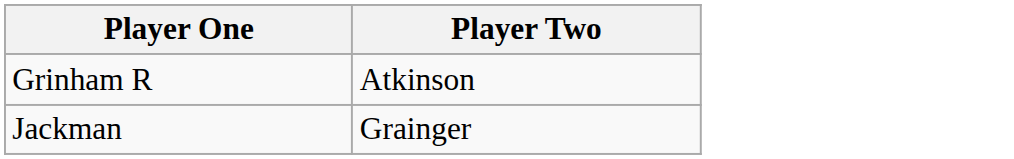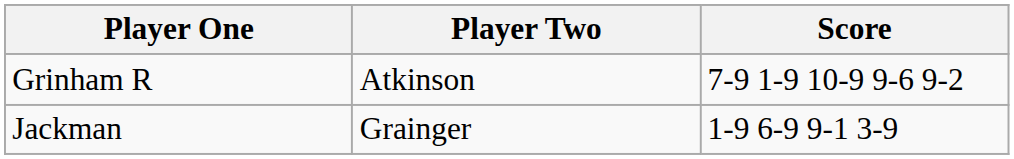 <table class="wikitable">
 <tr>
 <th width=170>Player One</th>
 <th width=170>Player Two</th>
+<th width=150>Score</th>
 </tr>
 <tr>
 <td> Grinham R</td>
 <td> Atkinson</td>
+<td>7-9 1-9 10-9 9-6 9-2</td>
 </tr>
 <tr>
 <td> Jackman</td>
 <td> Grainger</td>
+<td>1-9 6-9 9-1 3-9</td>
 </tr>
 </table>
